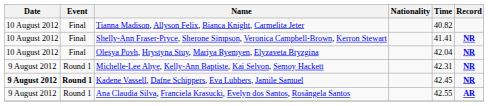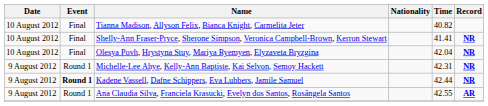 <table style="text-align:center; font-size:83%" class="wikitable sortable">
 <tr>
 <th>Date</th>
 <th>Event</th>
 <th>Name</th>
 <th>Nationality</th>
 <th>Time</th>
 <th>Record</th>
 </tr>
 <tr>
 <td>10 August 2012</td>
 <td>Final</td>
 <td align=left><a href='#'>Tianna Madison</a>, <a href='#'>Allyson Felix</a>, <a href='#'>Bianca Knight</a>, <a href='#'>Carmelita Jeter</a></td>
 <td align=left></td>
 <td>40.82</td>
 <td></td>
 </tr>
 <tr>
 <td>10 August 2012</td>
 <td>Final</td>
 <td align=left><a href='#'>Shelly-Ann Fraser-Pryce</a>, <a href='#'>Sherone Simpson</a>, <a href='#'>Veronica Campbell-Brown</a>, <a href='#'>Kerron Stewart</a></td>
 <td align=left></td>
 <td>41.41</td>
 <td><strong><a href='#'>NR</a></strong></td>
 </tr>
 <tr>
 <td>10 August 2012</td>
 <td>Final</td>
 <td align=left><a href='#'>Olesya Povh</a>, <a href='#'>Hrystyna Stuy</a>, <a href='#'>Mariya Ryemyen</a>, <a href='#'>Elyzaveta Bryzgina</a></td>
 <td align=left></td>
 <td>42.04</td>
 <td><strong><a href='#'>NR</a></strong></td>
 </tr>
 <tr>
 <td>9 August 2012</td>
 <td>Round 1</td>
 <td align=left><a href='#'>Michelle-Lee Ahye</a>, <a href='#'>Kelly-Ann Baptiste</a>, <a href='#'>Kai Selvon</a>, <a href='#'>Semoy Hackett</a></td>
 <td align=left></td>
 <td>42.31</td>
 <td><strong><a href='#'>NR</a></strong></td>
 </tr>
 <tr>
-<td><strong>9 August 2012</strong></td>
+<td>9 August 2012</td>
 <td><strong>Round 1</strong></td>
 <td align=left><a href='#'>Kadene Vassell</a>, <a href='#'>Dafne Schippers</a>, <a href='#'>Eva Lubbers</a>, <a href='#'>Jamile Samuel</a></td>
 <td align=left></td>
-<td>42.45</td>
+<td>42.44</td>
 <td><strong><a href='#'>NR</a></strong></td>
 </tr>
 <tr>
 <td>9 August 2012</td>
 <td>Round 1</td>
 <td align=left><a href='#'>Ana Claudia Silva</a>, <a href='#'>Franciela Krasucki</a>, <a href='#'>Evelyn dos Santos</a>, <a href='#'>Rosângela Santos</a></td>
 <td align=left></td>
 <td>42.55</td>
 <td><strong><a href='#'>AR</a></strong></td>
 </tr>
 <tr>
 </tr>
 </table>
